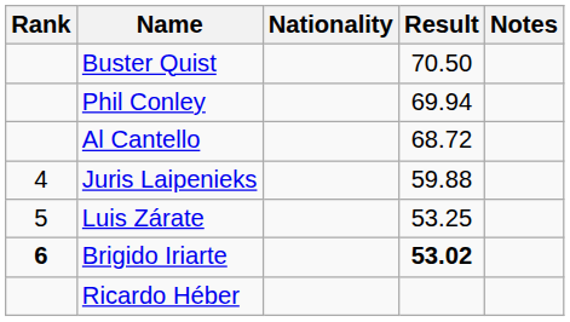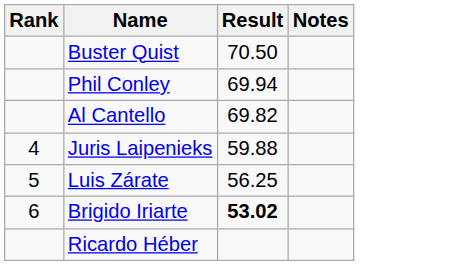 <table class="wikitable sortable" style="text-align:center">
 <tr>
 <th>Rank</th>
 <th>Name</th>
-<th>Nationality</th>
 <th>Result</th>
 <th>Notes</th>
 </tr>
 <tr>
 <td></td>
 <td align=left><a href='#'>Buster Quist</a></td>
-<td align=left></td>
 <td>70.50</td>
 <td></td>
 </tr>
 <tr>
 <td></td>
 <td align=left><a href='#'>Phil Conley</a></td>
-<td align=left></td>
 <td>69.94</td>
 <td></td>
 </tr>
 <tr>
 <td></td>
 <td align=left><a href='#'>Al Cantello</a></td>
-<td align=left></td>
-<td>68.72</td>
+<td>69.82</td>
 <td></td>
 </tr>
 <tr>
 <td>4</td>
 <td align=left><a href='#'>Juris Laipenieks</a></td>
-<td align=left></td>
 <td>59.88</td>
 <td></td>
 </tr>
 <tr>
 <td>5</td>
 <td align=left><a href='#'>Luis Zárate</a></td>
-<td align=left></td>
-<td>53.25</td>
+<td>56.25</td>
 <td></td>
 </tr>
 <tr>
-<td><strong>6</strong></td>
+<td>6</td>
 <td align=left><a href='#'>Brigido Iriarte</a></td>
-<td align=left></td>
 <td><strong>53.02</strong></td>
 <td></td>
 </tr>
 <tr>
 <td></td>
 <td align=left><a href='#'>Ricardo Héber</a></td>
-<td align=left></td>
 <td></td>
 <td></td>
 </tr>
 </table>
